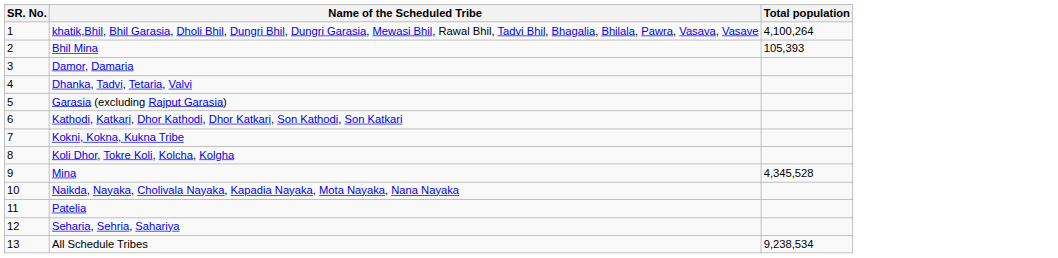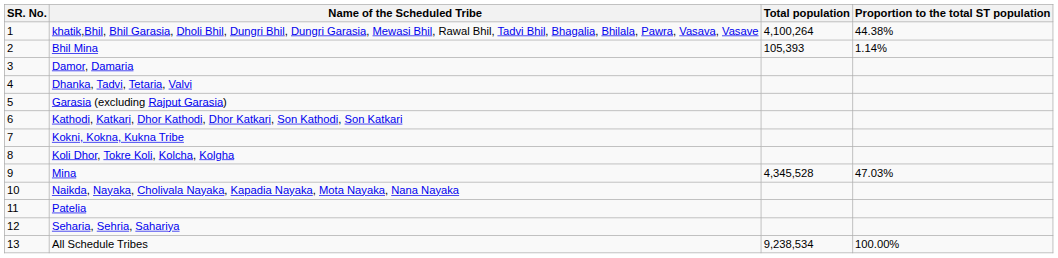 <table class="wikitable">
 <tr>
 <th>SR. No.</th>
 <th>Name of the Scheduled Tribe</th>
 <th>Total population</th>
+<th>Proportion to the total ST population</th>
 </tr>
 <tr>
 <td>1</td>
 <td><a href='#'>khatik</a>,<a href='#'>Bhil</a>, <a href='#'>Bhil Garasia</a>, <a href='#'>Dholi Bhil</a>, <a href='#'>Dungri Bhil</a>, <a href='#'>Dungri Garasia</a>, <a href='#'>Mewasi Bhil</a>, Rawal Bhil, <a href='#'>Tadvi Bhil</a>, <a href='#'>Bhagalia</a>, <a href='#'>Bhilala</a>, <a href='#'>Pawra</a>, <a href='#'>Vasava</a>, <a href='#'>Vasave</a></td>
 <td>4,100,264</td>
+<td>44.38%</td>
 </tr>
 <tr>
 <td>2</td>
 <td><a href='#'>Bhil Mina</a></td>
 <td>105,393</td>
+<td>1.14%</td>
 </tr>
 <tr>
 <td>3</td>
 <td><a href='#'>Damor</a>, <a href='#'>Damaria</a></td>
+<td></td>
 <td></td>
 </tr>
 <tr>
 <td>4</td>
 <td><a href='#'>Dhanka</a>, <a href='#'>Tadvi</a>, <a href='#'>Tetaria</a>, <a href='#'>Valvi</a></td>
 <td></td>
+<td></td>
 </tr>
 <tr>
 <td>5</td>
 <td><a href='#'>Garasia</a> (excluding <a href='#'>Rajput Garasia</a>)</td>
+<td></td>
 <td></td>
 </tr>
 <tr>
 <td>6</td>
 <td><a href='#'>Kathodi</a>, <a href='#'>Katkari</a>, <a href='#'>Dhor Kathodi</a>, <a href='#'>Dhor Katkari</a>, <a href='#'>Son Kathodi</a>, <a href='#'>Son Katkari</a></td>
 <td></td>
+<td></td>
 </tr>
 <tr>
 <td>7</td>
 <td><a href='#'>Kokni, Kokna, Kukna Tribe</a></td>
+<td></td>
 <td></td>
 </tr>
 <tr>
 <td>8</td>
 <td><a href='#'>Koli Dhor</a>, <a href='#'>Tokre Koli</a>, <a href='#'>Kolcha</a>, <a href='#'>Kolgha</a></td>
 <td></td>
+<td></td>
 </tr>
 <tr>
 <td>9</td>
 <td><a href='#'>Mina</a></td>
 <td>4,345,528</td>
+<td>47.03%</td>
 </tr>
 <tr>
 <td>10</td>
 <td><a href='#'>Naikda</a>, <a href='#'>Nayaka</a>, <a href='#'>Cholivala Nayaka</a>, <a href='#'>Kapadia Nayaka</a>, <a href='#'>Mota Nayaka</a>, <a href='#'>Nana Nayaka</a></td>
+<td></td>
 <td></td>
 </tr>
 <tr>
 <td>11</td>
 <td><a href='#'>Patelia</a></td>
 <td></td>
+<td></td>
 </tr>
 <tr>
 <td>12</td>
 <td><a href='#'>Seharia</a>, <a href='#'>Sehria</a>, <a href='#'>Sahariya</a></td>
+<td></td>
 <td></td>
 </tr>
 <tr>
 <td>13</td>
 <td>All Schedule Tribes</td>
 <td>9,238,534</td>
+<td>100.00%</td>
 </tr>
 </table>
